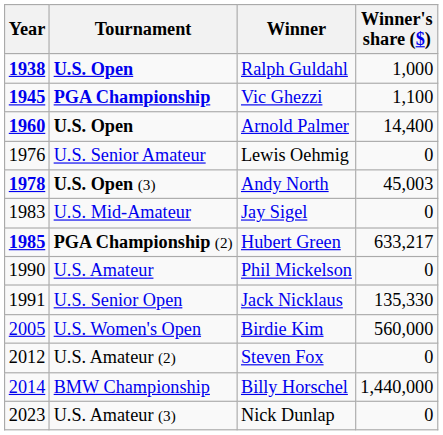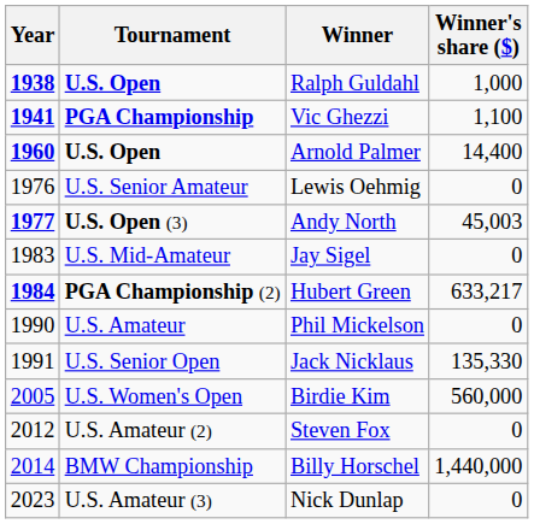 <table class="wikitable">
 <tr>
 <th>Year</th>
 <th>Tournament</th>
 <th>Winner</th>
 <th>Winner's<br>share (<a href='#'>$</a>)</th>
 </tr>
 <tr>
 <td><strong><a href='#'>1938</a></strong></td>
 <td><strong><a href='#'>U.S. Open</a></strong></td>
 <td> <a href='#'>Ralph Guldahl</a></td>
 <td align=right>1,000</td>
 </tr>
 <tr>
-<td><strong><a href='#'>1945</a></strong></td>
+<td><strong><a href='#'>1941</a></strong></td>
 <td><strong><a href='#'>PGA Championship</a></strong></td>
 <td> <a href='#'>Vic Ghezzi</a></td>
 <td align=right>1,100</td>
 </tr>
 <tr>
 <td><strong><a href='#'>1960</a></strong></td>
 <td><strong>U.S. Open</strong></td>
 <td> <a href='#'>Arnold Palmer</a></td>
 <td align=right>14,400</td>
 </tr>
 <tr>
 <td>1976</td>
 <td><a href='#'>U.S. Senior Amateur</a></td>
 <td> Lewis Oehmig</td>
 <td align=right>0</td>
 </tr>
 <tr>
-<td><strong><a href='#'>1978</a></strong></td>
+<td><strong><a href='#'>1977</a></strong></td>
 <td><strong>U.S. Open</strong> <small>(3)</small></td>
 <td> <a href='#'>Andy North</a></td>
 <td align=right>45,003</td>
 </tr>
 <tr>
 <td>1983</td>
 <td><a href='#'>U.S. Mid-Amateur</a></td>
 <td> <a href='#'>Jay Sigel</a></td>
 <td align=right>0</td>
 </tr>
 <tr>
-<td><strong><a href='#'>1985</a></strong></td>
+<td><strong><a href='#'>1984</a></strong></td>
 <td><strong>PGA Championship</strong> <small>(2)</small></td>
 <td> <a href='#'>Hubert Green</a></td>
 <td align=right>633,217</td>
 </tr>
 <tr>
 <td>1990</td>
 <td><a href='#'>U.S. Amateur</a></td>
 <td> <a href='#'>Phil Mickelson</a></td>
 <td align=right>0</td>
 </tr>
 <tr>
 <td>1991</td>
 <td><a href='#'>U.S. Senior Open</a></td>
 <td> <a href='#'>Jack Nicklaus</a></td>
 <td align=right>135,330</td>
 </tr>
 <tr>
 <td><a href='#'>2005</a></td>
 <td><a href='#'>U.S. Women's Open</a></td>
 <td> <a href='#'>Birdie Kim</a></td>
 <td align=right>560,000</td>
 </tr>
 <tr>
 <td>2012</td>
 <td>U.S. Amateur <small>(2)</small></td>
 <td> <a href='#'>Steven Fox</a></td>
 <td align=right>0</td>
 </tr>
 <tr>
 <td><a href='#'>2014</a></td>
 <td><a href='#'>BMW Championship</a></td>
 <td> <a href='#'>Billy Horschel</a></td>
 <td align=right>1,440,000</td>
 </tr>
 <tr>
 <td>2023</td>
 <td>U.S. Amateur <small>(3)</small></td>
 <td> Nick Dunlap</td>
 <td align=right>0</td>
 </tr>
 </table>
